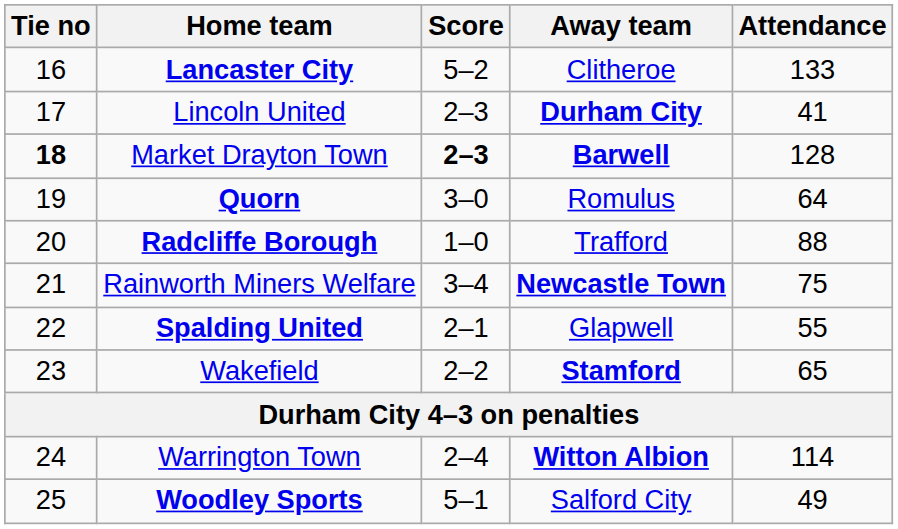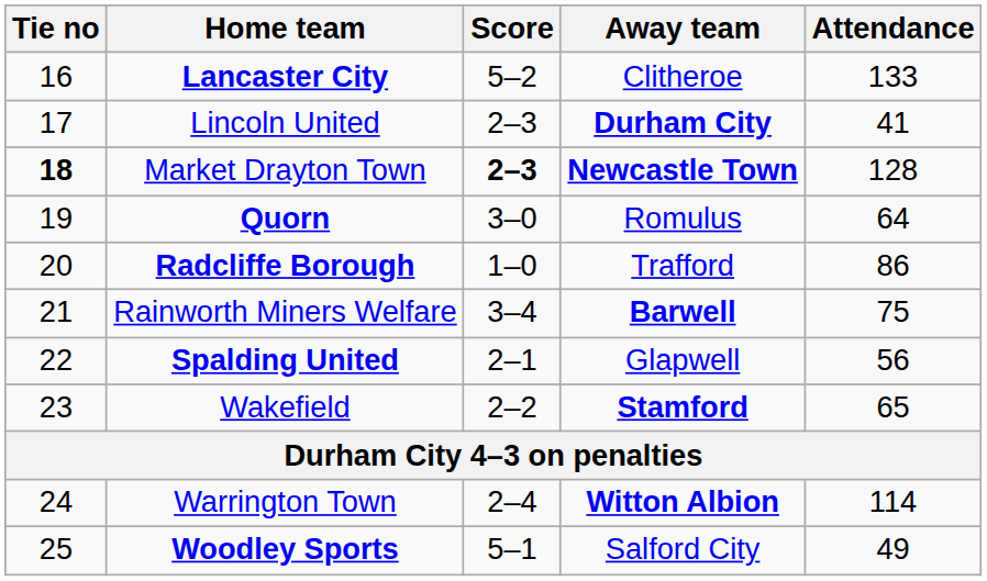 <table class="wikitable" style="text-align: center">
 <tr>
 <th>Tie no</th>
 <th>Home team</th>
 <th>Score</th>
 <th>Away team</th>
 <th>Attendance</th>
 </tr>
 <tr>
 <td>16</td>
 <td><strong><a href='#'>Lancaster City</a></strong></td>
 <td>5–2</td>
 <td><a href='#'>Clitheroe</a></td>
 <td>133</td>
 </tr>
 <tr>
 <td>17</td>
 <td><a href='#'>Lincoln United</a></td>
 <td>2–3</td>
 <td><strong><a href='#'>Durham City</a></strong></td>
 <td>41</td>
 </tr>
 <tr>
 <td><strong>18</strong></td>
 <td><a href='#'>Market Drayton Town</a></td>
 <td><strong>2–3</strong></td>
-<td><strong><a href='#'>Barwell</a></strong></td>
+<td><strong><a href='#'>Newcastle Town</a></strong></td>
 <td>128</td>
 </tr>
 <tr>
 <td>19</td>
 <td><strong><a href='#'>Quorn</a></strong></td>
 <td>3–0</td>
 <td><a href='#'>Romulus</a></td>
 <td>64</td>
 </tr>
 <tr>
 <td>20</td>
 <td><strong><a href='#'>Radcliffe Borough</a></strong></td>
 <td>1–0</td>
 <td><a href='#'>Trafford</a></td>
-<td>88</td>
+<td>86</td>
 </tr>
 <tr>
 <td>21</td>
 <td><a href='#'>Rainworth Miners Welfare</a></td>
 <td>3–4</td>
-<td><strong><a href='#'>Newcastle Town</a></strong></td>
+<td><strong><a href='#'>Barwell</a></strong></td>
 <td>75</td>
 </tr>
 <tr>
 <td>22</td>
 <td><strong><a href='#'>Spalding United</a></strong></td>
 <td>2–1</td>
 <td><a href='#'>Glapwell</a></td>
-<td>55</td>
+<td>56</td>
 </tr>
 <tr>
 <td>23</td>
 <td><a href='#'>Wakefield</a></td>
 <td>2–2</td>
 <td><strong><a href='#'>Stamford</a></strong></td>
 <td>65</td>
 </tr>
 <tr>
 <th colspan="5">Durham City 4–3 on penalties</th>
 </tr>
 <tr>
 <td>24</td>
 <td><a href='#'>Warrington Town</a></td>
 <td>2–4</td>
 <td><strong><a href='#'>Witton Albion</a></strong></td>
 <td>114</td>
 </tr>
 <tr>
 <td>25</td>
 <td><strong><a href='#'>Woodley Sports</a></strong></td>
 <td>5–1</td>
 <td><a href='#'>Salford City</a></td>
 <td>49</td>
 </tr>
 </table>
